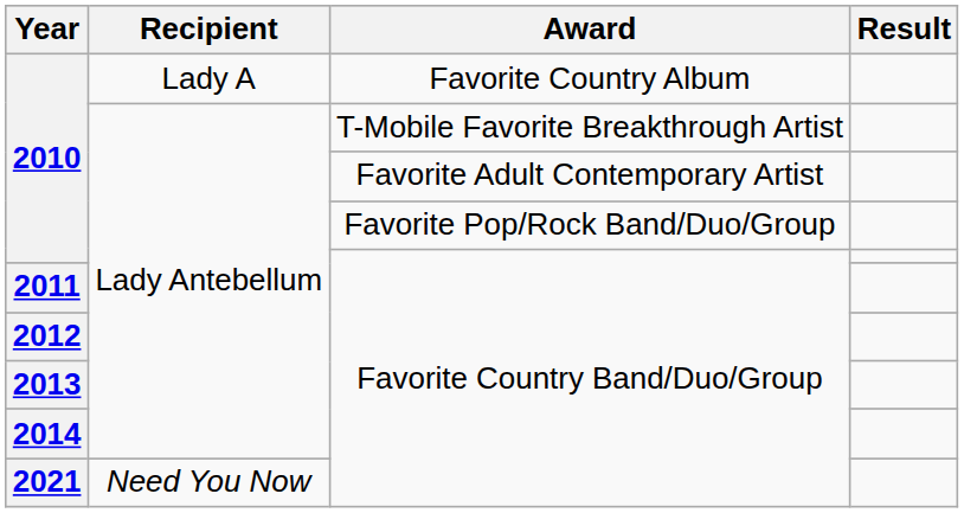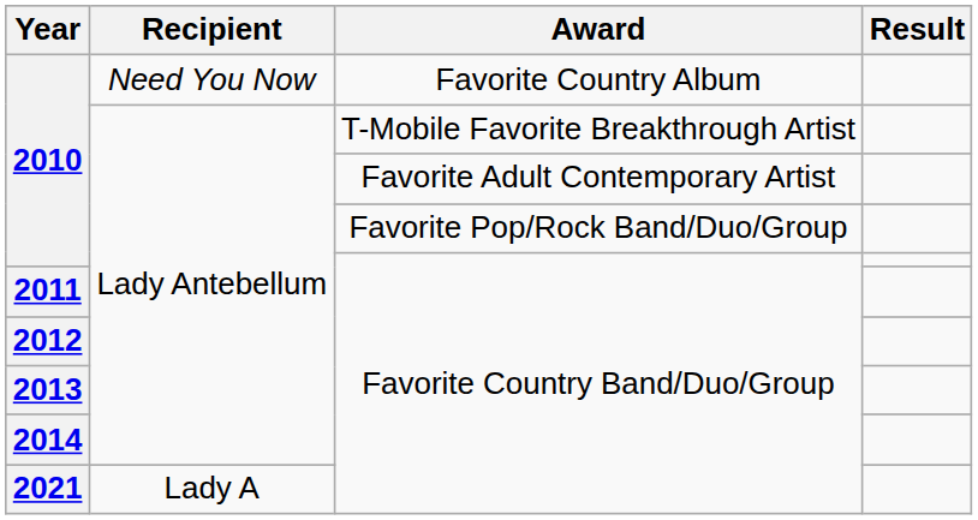 <table class="wikitable" style="text-align:center">
 <tr>
 <th>Year</th>
 <th>Recipient</th>
 <th>Award</th>
 <th>Result</th>
 </tr>
 <tr>
 <th rowspan="5"><a href='#'>2010</a></th>
-<td>Lady A</td>
+<td><em>Need You Now</em></td>
 <td>Favorite Country Album</td>
 <td></td>
 </tr>
 <tr>
 <td rowspan="8">Lady Antebellum</td>
 <td>T-Mobile Favorite Breakthrough Artist</td>
 <td></td>
 </tr>
 <tr>
 <td>Favorite Adult Contemporary Artist</td>
 <td></td>
 </tr>
 <tr>
 <td>Favorite Pop/Rock Band/Duo/Group</td>
 <td></td>
 </tr>
 <tr>
 <td rowspan="6">Favorite Country Band/Duo/Group</td>
 <td></td>
 </tr>
 <tr>
 <th><a href='#'>2011</a></th>
 <td></td>
 </tr>
 <tr>
 <th><a href='#'>2012</a></th>
 <td></td>
 </tr>
 <tr>
 <th><a href='#'>2013</a></th>
 <td></td>
 </tr>
 <tr>
 <th><a href='#'>2014</a></th>
 <td></td>
 </tr>
 <tr>
 <th><a href='#'>2021</a></th>
-<td><em>Need You Now</em></td>
+<td>Lady A</td>
 <td></td>
 </tr>
 </table>
